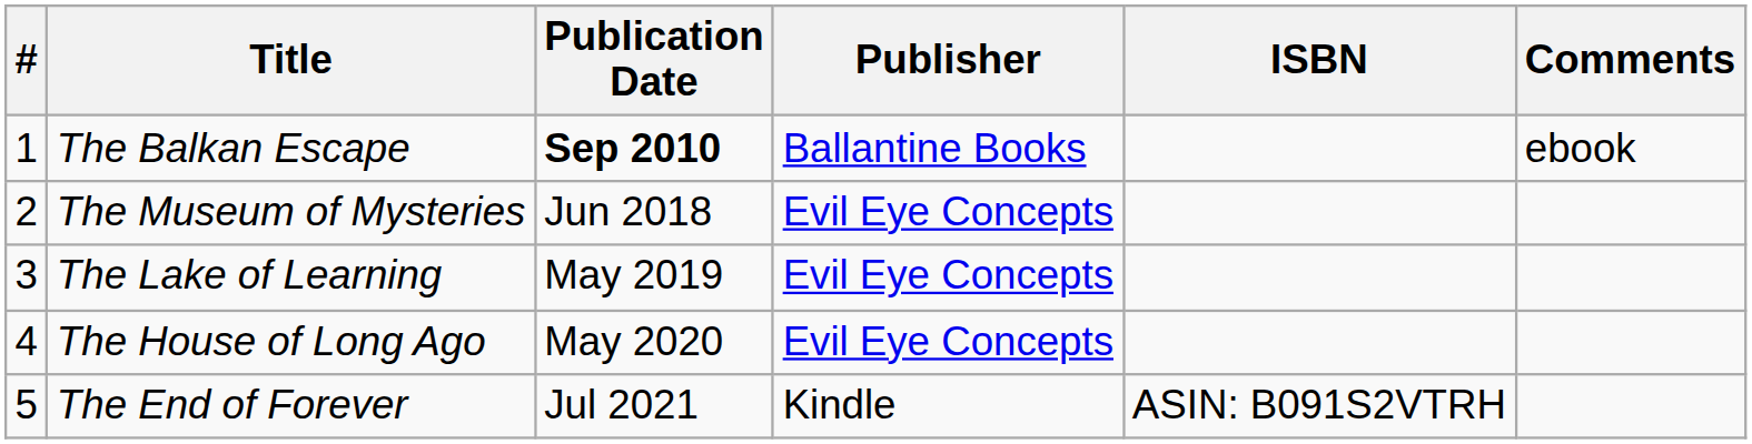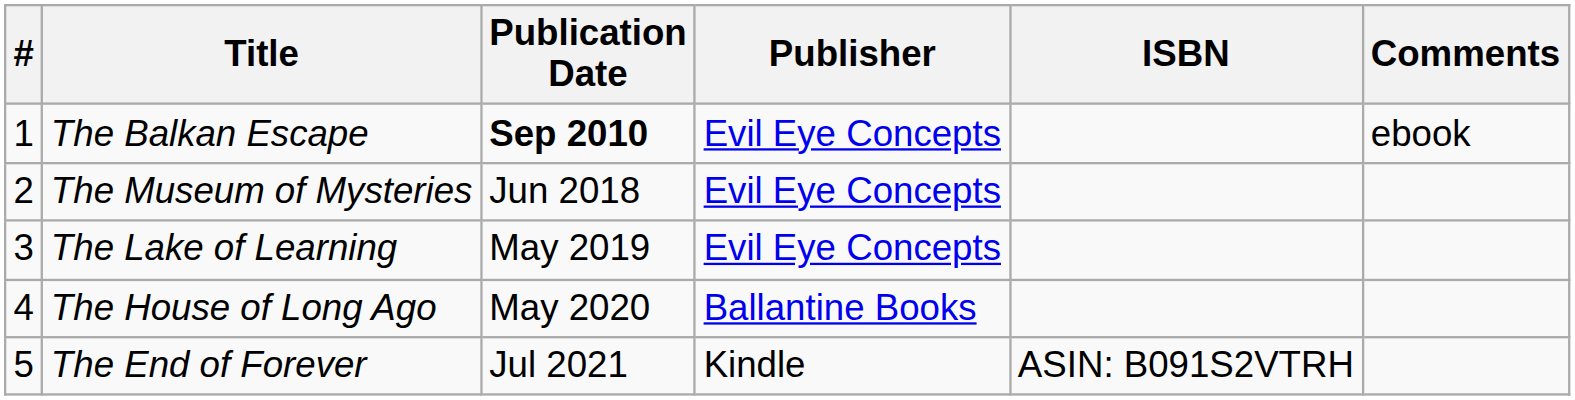 <table class="wikitable">
 <tr>
 <th>#</th>
 <th>Title</th>
 <th>Publication<br>Date</th>
 <th>Publisher</th>
 <th>ISBN</th>
 <th>Comments</th>
 </tr>
 <tr>
 <td>1</td>
 <td><em>The Balkan Escape</em></td>
 <td><strong>Sep 2010</strong></td>
-<td><a href='#'>Ballantine Books</a></td>
+<td><a href='#'>Evil Eye Concepts</a></td>
 <td></td>
 <td>ebook</td>
 </tr>
 <tr>
 <td>2</td>
 <td><em>The Museum of Mysteries</em></td>
 <td>Jun 2018</td>
 <td><a href='#'>Evil Eye Concepts</a></td>
 <td></td>
 <td></td>
 </tr>
 <tr>
 <td>3</td>
 <td><em>The Lake of Learning</em></td>
 <td>May 2019</td>
 <td><a href='#'>Evil Eye Concepts</a></td>
 <td></td>
 <td></td>
 </tr>
 <tr>
 <td>4</td>
 <td><em>The House of Long Ago</em></td>
 <td>May 2020</td>
-<td><a href='#'>Evil Eye Concepts</a></td>
+<td><a href='#'>Ballantine Books</a></td>
 <td></td>
 <td></td>
 </tr>
 <tr>
 <td>5</td>
 <td><em>The End of Forever</em></td>
 <td>Jul 2021</td>
 <td>Kindle</td>
 <td>ASIN: B091S2VTRH<br></td>
 <td></td>
 </tr>
 </table>
